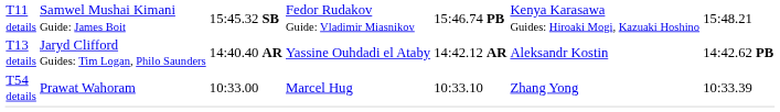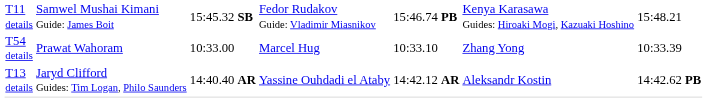 <table>
 <tr>
 <td><a href='#'>T11</a><br><small><a href='#'>details</a></small></td>
 <td><a href='#'>Samwel Mushai Kimani</a><br><small>Guide: <a href='#'>James Boit</a></small><br></td>
 <td>15:45.32 <strong>SB</strong></td>
 <td><a href='#'>Fedor Rudakov</a><br><small>Guide: <a href='#'>Vladimir Miasnikov</a></small><br></td>
 <td>15:46.74 <strong>PB</strong></td>
 <td><a href='#'>Kenya Karasawa</a><br><small>Guides: <a href='#'>Hiroaki Mogi</a>, <a href='#'>Kazuaki Hoshino</a></small><br></td>
 <td>15:48.21</td>
 </tr>
 <tr>
+<td><a href='#'>T54</a><br><small><a href='#'>details</a></small></td>
+<td><a href='#'>Prawat Wahoram</a><br></td>
+<td>10:33.00</td>
+<td><a href='#'>Marcel Hug</a><br></td>
+<td>10:33.10</td>
+<td><a href='#'>Zhang Yong</a><br></td>
+<td>10:33.39</td>
+</tr>
+<tr>
 <td><a href='#'>T13</a><br><small><a href='#'>details</a></small></td>
 <td><a href='#'>Jaryd Clifford</a><br><small>Guides: <a href='#'>Tim Logan</a>, <a href='#'>Philo Saunders</a></small><br></td>
 <td>14:40.40 <strong>AR</strong></td>
 <td><a href='#'>Yassine Ouhdadi el Ataby</a><br></td>
 <td>14:42.12 <strong>AR</strong></td>
 <td><a href='#'>Aleksandr Kostin</a><br></td>
 <td>14:42.62 <strong>PB</strong></td>
 </tr>
-<tr>
-<td><a href='#'>T54</a><br><small><a href='#'>details</a></small></td>
-<td><a href='#'>Prawat Wahoram</a><br></td>
-<td>10:33.00</td>
-<td><a href='#'>Marcel Hug</a><br></td>
-<td>10:33.10</td>
-<td><a href='#'>Zhang Yong</a><br></td>
-<td>10:33.39</td>
-</tr>
 <tr bgcolor= e8e8e8>
 <td colspan=7></td>
 </tr>
 </table>
